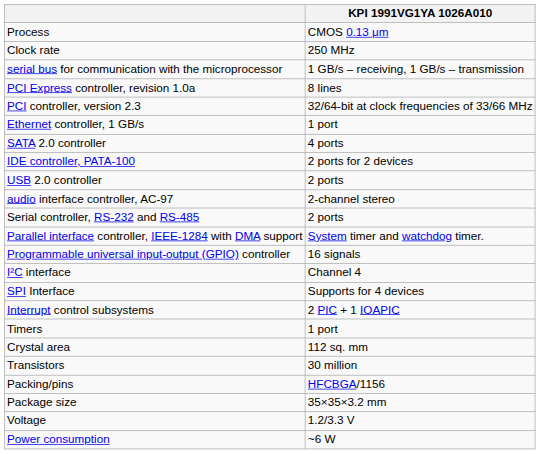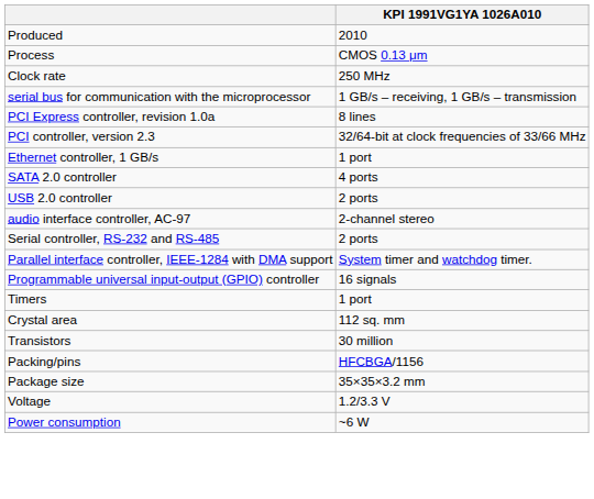 <table class="wikitable">
 <tr>
 <th></th>
 <th>KPI 1991VG1YA 1026A010</th>
+</tr>
+<tr>
+<td>Produced</td>
+<td>2010</td>
 </tr>
 <tr>
 <td>Process</td>
 <td>CMOS <a href='#'>0.13 μm</a></td>
 </tr>
 <tr>
 <td>Clock rate</td>
 <td>250 MHz</td>
 </tr>
 <tr>
 <td><a href='#'>serial bus</a> for communication with the microprocessor</td>
 <td>1 GB/s – receiving, 1 GB/s – transmission</td>
 </tr>
 <tr>
 <td><a href='#'>PCI Express</a> controller, revision 1.0a</td>
 <td>8 lines</td>
 </tr>
 <tr>
 <td><a href='#'>PCI</a> controller, version 2.3</td>
 <td>32/64-bit at clock frequencies of 33/66 MHz</td>
 </tr>
 <tr>
 <td><a href='#'>Ethernet</a> controller, 1 GB/s</td>
 <td>1 port</td>
 </tr>
 <tr>
 <td><a href='#'>SATA</a> 2.0 controller</td>
 <td>4 ports</td>
 </tr>
 <tr>
-<td><a href='#'>IDE controller, PATA-100</a></td>
-<td>2 ports for 2 devices</td>
-</tr>
-<tr>
 <td><a href='#'>USB</a> 2.0 controller</td>
 <td>2 ports</td>
 </tr>
 <tr>
 <td><a href='#'>audio</a> interface controller, AC-97</td>
 <td>2-channel stereo</td>
 </tr>
 <tr>
 <td>Serial controller, <a href='#'>RS-232</a> and <a href='#'>RS-485</a></td>
 <td>2 ports</td>
 </tr>
 <tr>
 <td><a href='#'>Parallel interface</a> controller, <a href='#'>IEEE-1284</a> with <a href='#'>DMA</a> support</td>
 <td><a href='#'>System</a> timer and <a href='#'>watchdog</a> timer.</td>
 </tr>
 <tr>
 <td><a href='#'>Programmable universal input-output (GPIO)</a> controller</td>
 <td>16 signals</td>
-</tr>
-<tr>
-<td><a href='#'>I²C</a> interface</td>
-<td>Channel 4</td>
-</tr>
-<tr>
-<td><a href='#'>SPI</a> Interface</td>
-<td>Supports for 4 devices</td>
-</tr>
-<tr>
-<td><a href='#'>Interrupt</a> control subsystems</td>
-<td>2 <a href='#'>PIC</a> + 1 <a href='#'>IOAPIC</a></td>
 </tr>
 <tr>
 <td>Timers</td>
 <td>1 port</td>
 </tr>
 <tr>
 <td>Crystal area</td>
 <td>112 sq. mm</td>
 </tr>
 <tr>
 <td>Transistors</td>
 <td>30 million</td>
 </tr>
 <tr>
 <td>Packing/pins</td>
 <td><a href='#'>HFCBGA</a>/1156</td>
 </tr>
 <tr>
 <td>Package size</td>
 <td>35×35×3.2 mm</td>
 </tr>
 <tr>
 <td>Voltage</td>
 <td>1.2/3.3 V</td>
 </tr>
 <tr>
 <td><a href='#'>Power consumption</a></td>
 <td>~6 W</td>
 </tr>
 </table>
